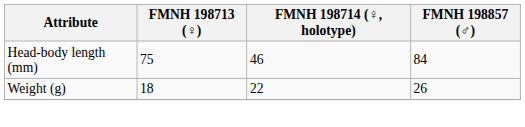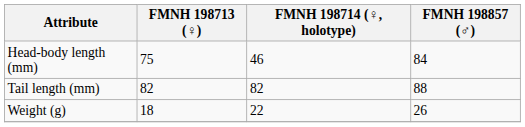 <table class="wikitable">
 <tr>
 <th>Attribute</th>
 <th>FMNH 198713 (♀)</th>
 <th>FMNH 198714 (♀, holotype)</th>
 <th>FMNH 198857 (♂)</th>
 </tr>
 <tr>
 <td>Head-body length (mm)</td>
 <td>75</td>
 <td>46</td>
 <td>84</td>
 </tr>
 <tr>
+<td>Tail length (mm)</td>
+<td>82</td>
+<td>82</td>
+<td>88</td>
+</tr>
+<tr>
 <td>Weight (g)</td>
 <td>18</td>
 <td>22</td>
 <td>26</td>
 </tr>
 <tr>
 </tr>
 </table>
